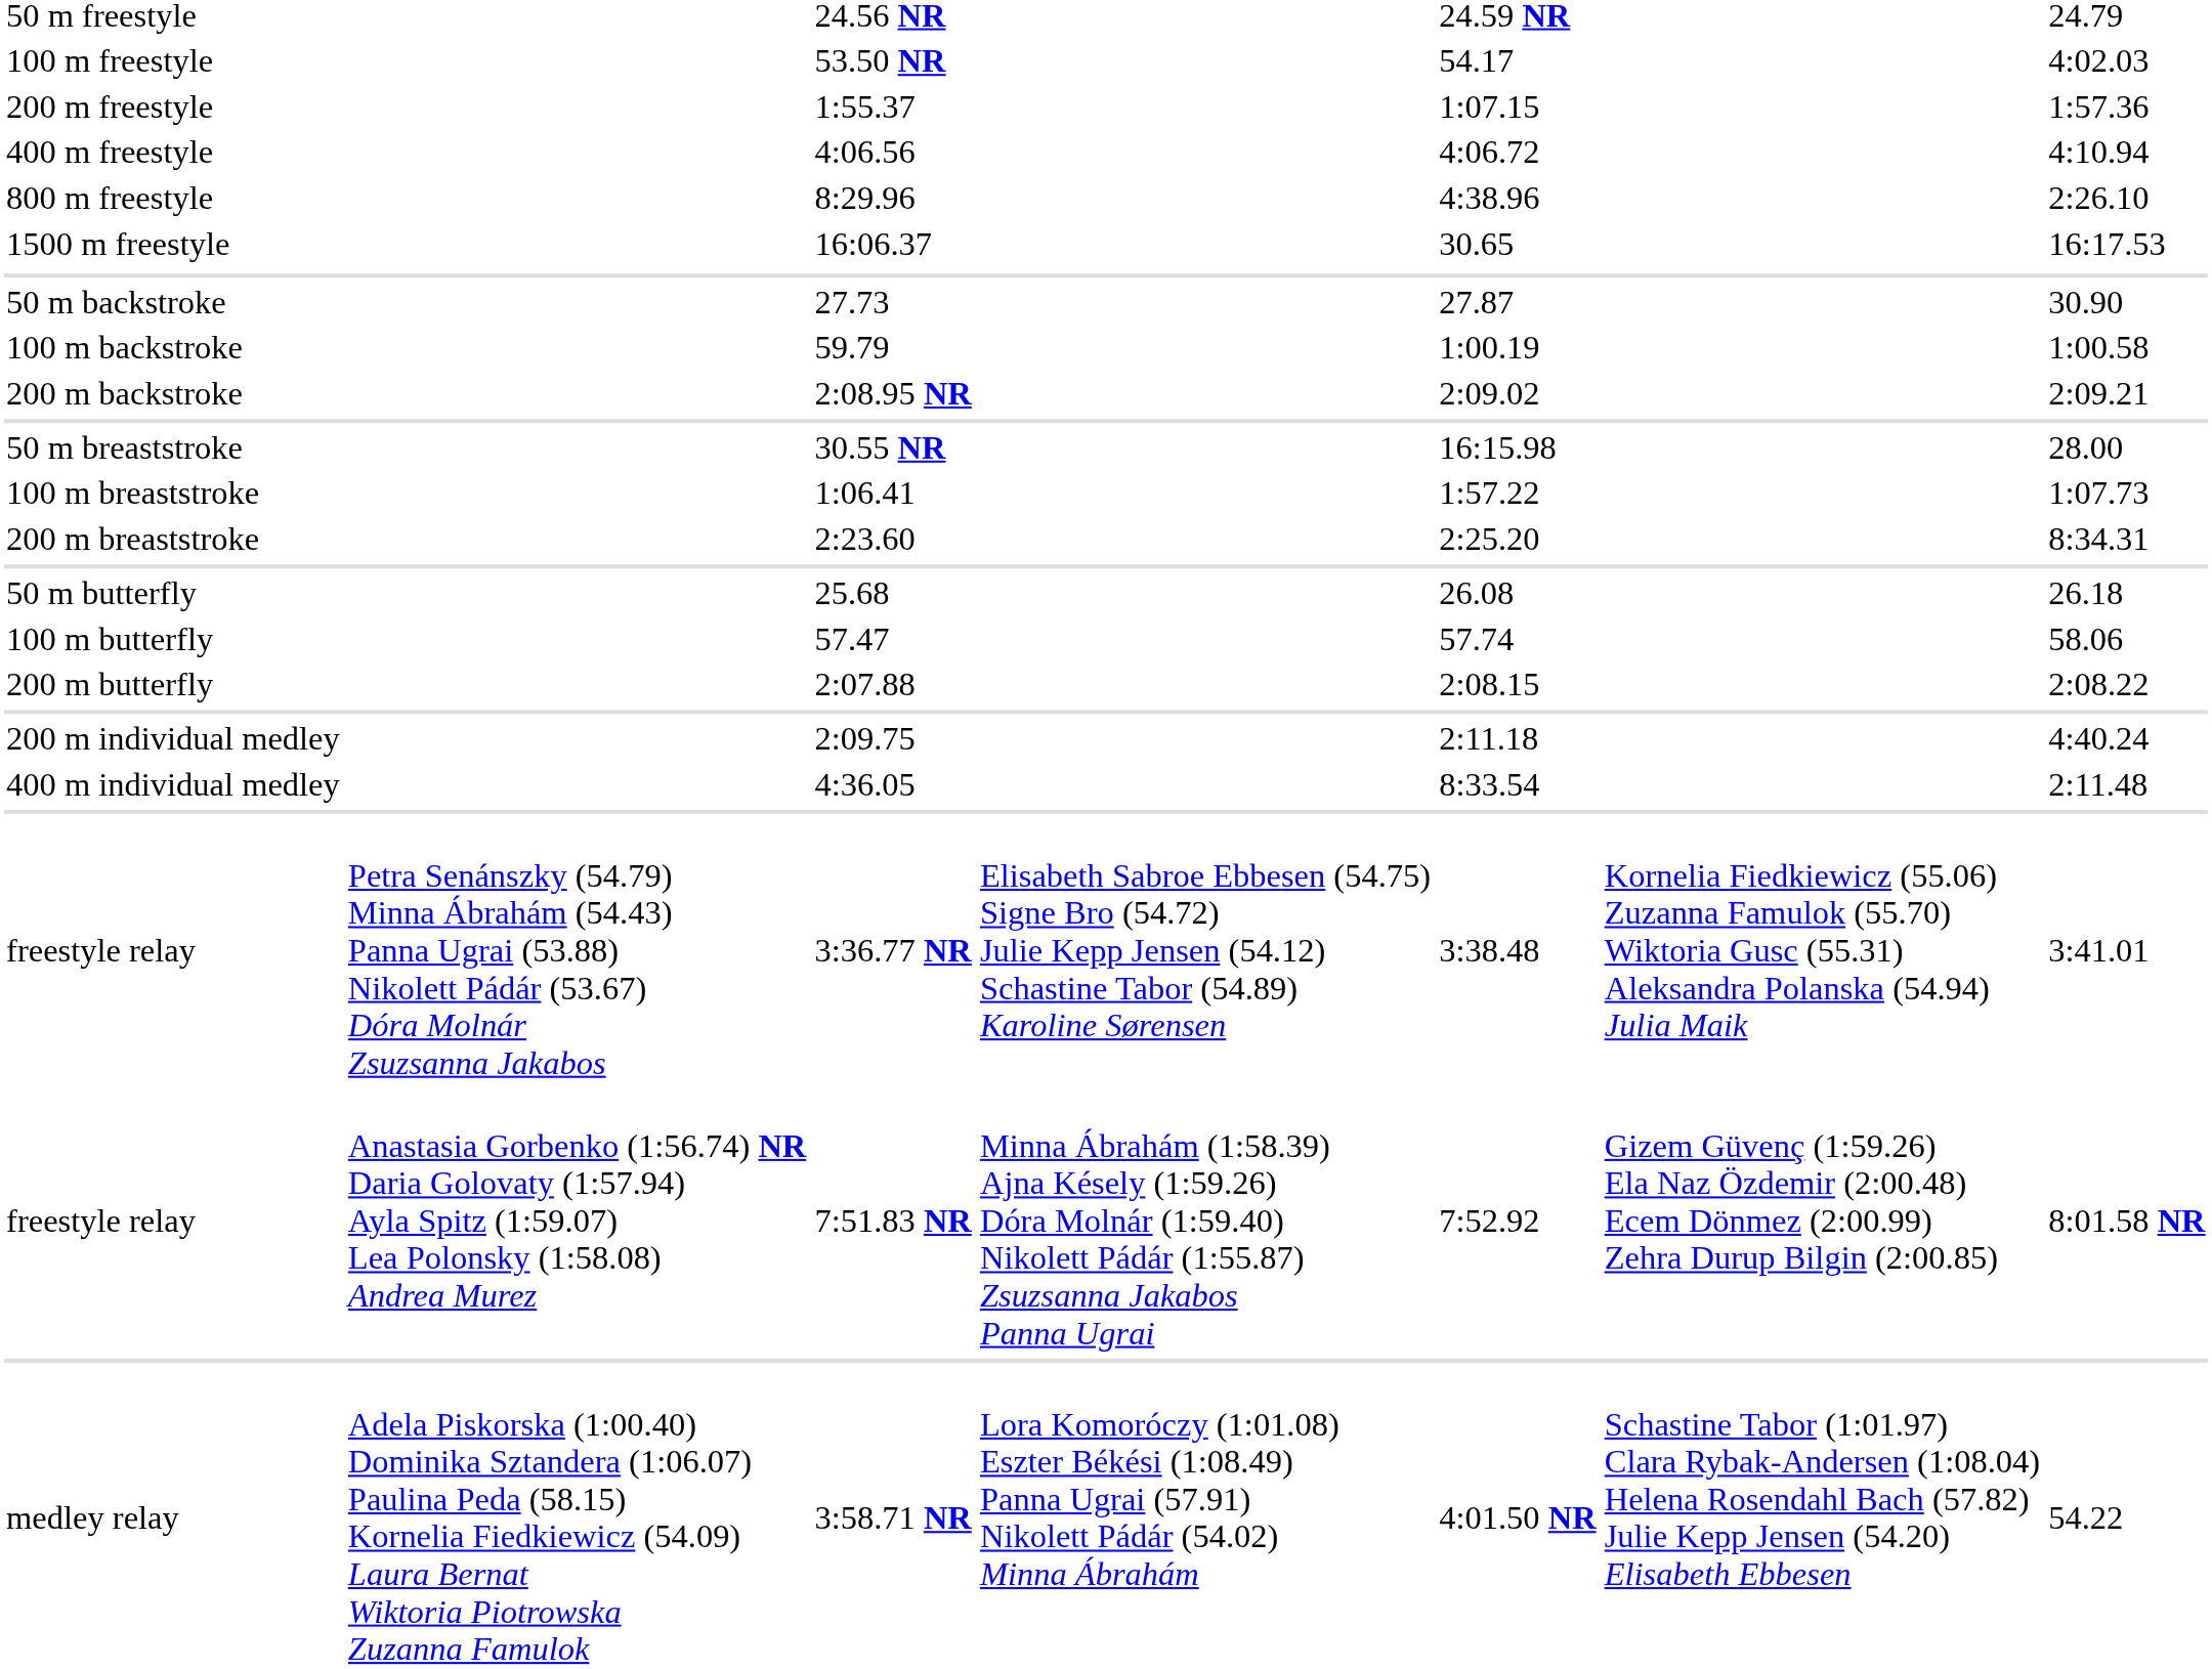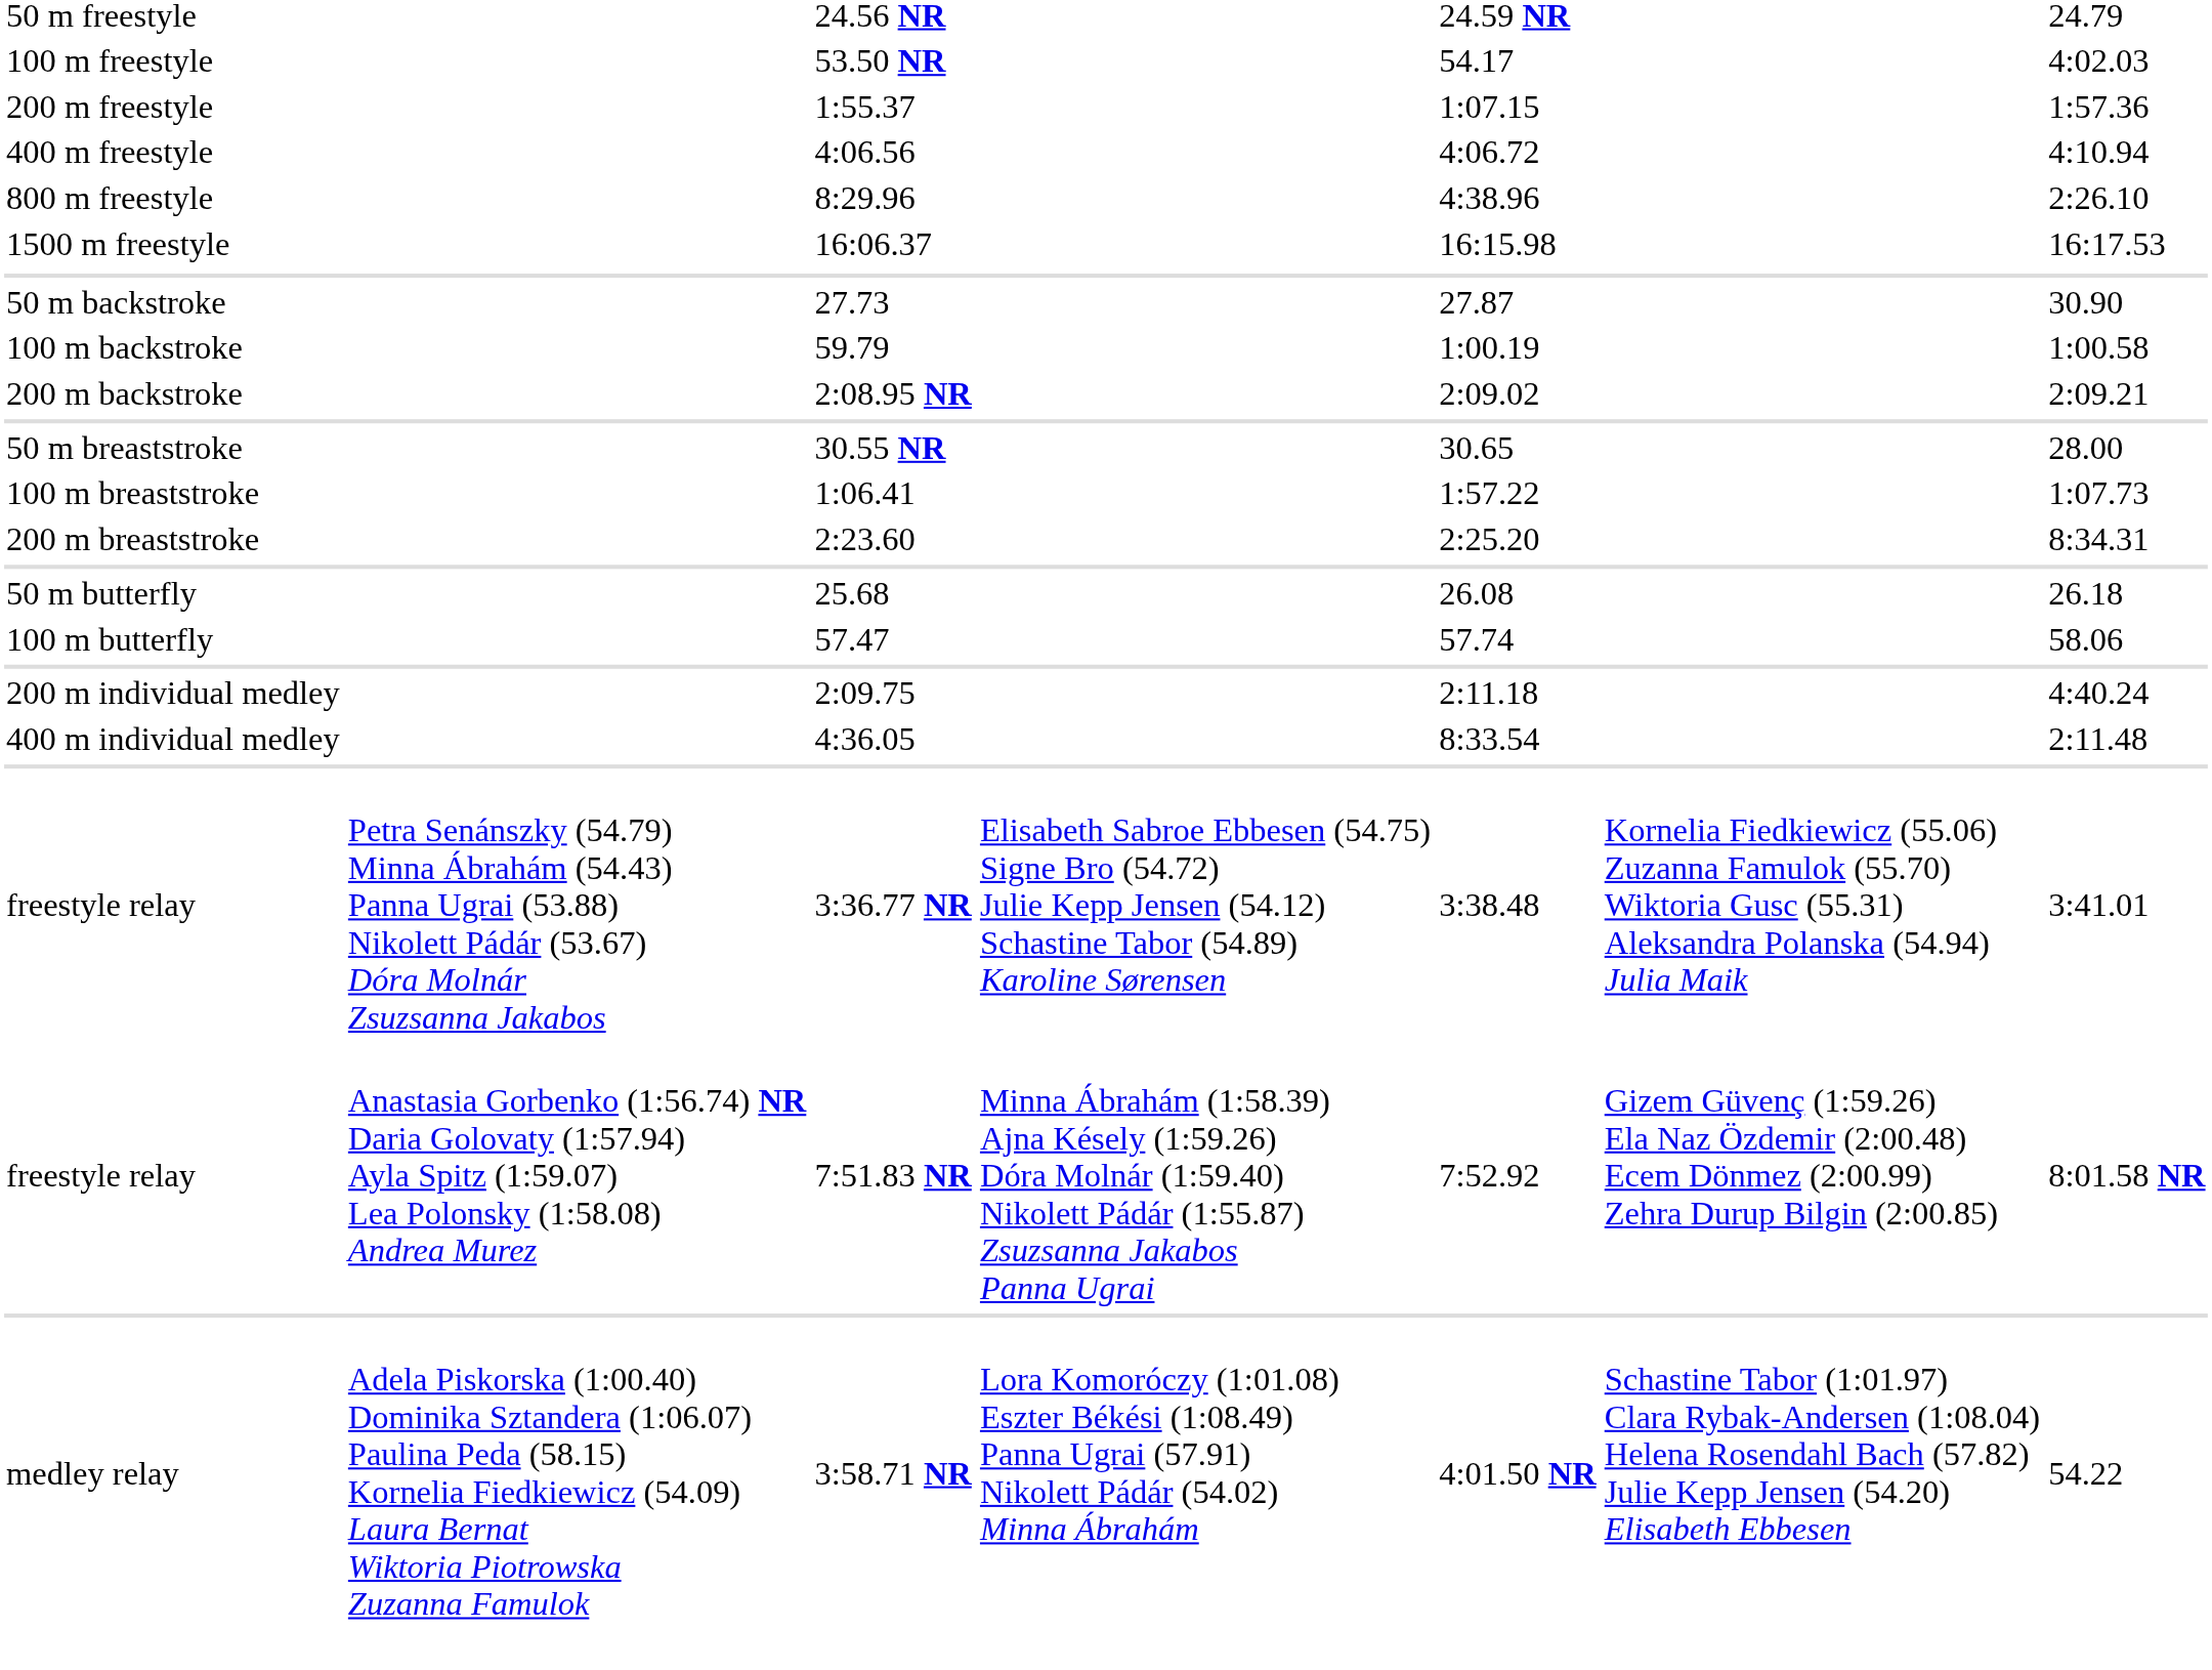 <table>
 <tr>
 <td>50 m freestyle<br></td>
 <td></td>
 <td>24.56 <strong><a href='#'>NR</a></strong></td>
 <td></td>
 <td>24.59 <strong><a href='#'>NR</a></strong></td>
 <td></td>
 <td>24.79</td>
 </tr>
 <tr>
 <td>100 m freestyle<br></td>
 <td></td>
 <td>53.50  <strong><a href='#'>NR</a></strong></td>
 <td></td>
 <td>54.17</td>
 <td></td>
 <td>4:02.03</td>
 </tr>
 <tr>
 <td>200 m freestyle<br></td>
 <td></td>
 <td>1:55.37</td>
 <td></td>
 <td>1:07.15</td>
 <td></td>
 <td>1:57.36</td>
 </tr>
 <tr>
 <td>400 m freestyle<br></td>
 <td></td>
 <td>4:06.56</td>
 <td></td>
 <td>4:06.72</td>
 <td></td>
 <td>4:10.94</td>
 </tr>
 <tr>
 <td>800 m freestyle<br></td>
 <td></td>
 <td>8:29.96</td>
 <td></td>
 <td>4:38.96</td>
 <td></td>
 <td>2:26.10</td>
 </tr>
 <tr>
 <td>1500 m freestyle<br></td>
 <td></td>
 <td>16:06.37</td>
 <td></td>
-<td>30.65</td>
+<td>16:15.98</td>
 <td></td>
 <td>16:17.53</td>
 </tr>
 <tr>
 </tr>
 <tr bgcolor=#DDDDDD>
 <td colspan=7></td>
 </tr>
 <tr>
 <td>50 m backstroke<br></td>
 <td></td>
 <td>27.73</td>
 <td></td>
 <td>27.87</td>
 <td></td>
 <td>30.90</td>
 </tr>
 <tr>
 <td>100 m backstroke<br></td>
 <td></td>
 <td>59.79</td>
 <td></td>
 <td>1:00.19</td>
 <td></td>
 <td>1:00.58</td>
 </tr>
 <tr>
 <td>200 m backstroke<br></td>
 <td></td>
 <td>2:08.95 <strong><a href='#'>NR</a></strong></td>
 <td></td>
 <td>2:09.02</td>
 <td></td>
 <td>2:09.21</td>
 </tr>
 <tr bgcolor=#DDDDDD>
 <td colspan=7></td>
 </tr>
 <tr>
 <td>50 m breaststroke<br></td>
 <td></td>
 <td>30.55 <strong><a href='#'>NR</a></strong></td>
 <td></td>
-<td>16:15.98</td>
+<td>30.65</td>
 <td></td>
 <td>28.00</td>
 </tr>
 <tr>
 <td>100 m breaststroke<br></td>
 <td></td>
 <td>1:06.41</td>
 <td></td>
 <td>1:57.22</td>
 <td></td>
 <td>1:07.73</td>
 </tr>
 <tr>
 <td>200 m breaststroke<br></td>
 <td></td>
 <td>2:23.60</td>
 <td></td>
 <td>2:25.20</td>
 <td></td>
 <td>8:34.31</td>
 </tr>
 <tr bgcolor=#DDDDDD>
 <td colspan=7></td>
 </tr>
 <tr>
 <td>50 m butterfly<br></td>
 <td></td>
 <td>25.68</td>
 <td></td>
 <td>26.08</td>
 <td></td>
 <td>26.18</td>
 </tr>
 <tr>
 <td>100 m butterfly<br></td>
 <td></td>
 <td>57.47</td>
 <td></td>
 <td>57.74</td>
 <td></td>
 <td>58.06</td>
-</tr>
-<tr>
-<td>200 m butterfly<br></td>
-<td></td>
-<td>2:07.88</td>
-<td></td>
-<td>2:08.15</td>
-<td></td>
-<td>2:08.22</td>
 </tr>
 <tr bgcolor=#DDDDDD>
 <td colspan=7></td>
 </tr>
 <tr>
 <td>200 m individual medley<br></td>
 <td></td>
 <td>2:09.75</td>
 <td></td>
 <td>2:11.18</td>
 <td></td>
 <td>4:40.24</td>
 </tr>
 <tr>
 <td>400 m individual medley<br></td>
 <td></td>
 <td>4:36.05</td>
 <td></td>
 <td>8:33.54</td>
 <td></td>
 <td>2:11.48</td>
 </tr>
 <tr bgcolor=#DDDDDD>
 <td colspan=7></td>
 </tr>
 <tr>
 <td> freestyle relay<br></td>
 <td valign=top><br><a href='#'>Petra Senánszky</a> (54.79)<br><a href='#'>Minna Ábrahám</a> (54.43)<br><a href='#'>Panna Ugrai</a> (53.88)<br><a href='#'>Nikolett Pádár</a> (53.67)<br><em><a href='#'>Dóra Molnár</a></em><br><em><a href='#'>Zsuzsanna Jakabos</a></em></td>
 <td>3:36.77 <strong><a href='#'>NR</a></strong></td>
 <td valign=top><br><a href='#'>Elisabeth Sabroe Ebbesen</a> (54.75)<br><a href='#'>Signe Bro</a> (54.72)<br><a href='#'>Julie Kepp Jensen</a> (54.12)<br><a href='#'>Schastine Tabor</a> (54.89)<br><em><a href='#'>Karoline Sørensen</a></em></td>
 <td>3:38.48</td>
 <td valign=top> <br><a href='#'>Kornelia Fiedkiewicz</a> (55.06)<br><a href='#'>Zuzanna Famulok</a> (55.70)<br><a href='#'>Wiktoria Gusc</a> (55.31)<br><a href='#'>Aleksandra Polanska</a> (54.94)<br><em><a href='#'>Julia Maik</a></em></td>
 <td>3:41.01</td>
 </tr>
 <tr>
 <td> freestyle relay<br></td>
 <td valign=top><br><a href='#'>Anastasia Gorbenko</a> (1:56.74) <strong><a href='#'>NR</a></strong><br><a href='#'>Daria Golovaty</a> (1:57.94)<br><a href='#'>Ayla Spitz</a> (1:59.07)<br><a href='#'>Lea Polonsky</a> (1:58.08)<br><em><a href='#'>Andrea Murez</a></em></td>
 <td>7:51.83 <strong><a href='#'>NR</a></strong></td>
 <td valign=top><br><a href='#'>Minna Ábrahám</a> (1:58.39)<br><a href='#'>Ajna Késely</a> (1:59.26)<br><a href='#'>Dóra Molnár</a> (1:59.40)<br><a href='#'>Nikolett Pádár</a> (1:55.87)<br><em><a href='#'>Zsuzsanna Jakabos</a></em><br><em><a href='#'>Panna Ugrai</a></em></td>
 <td>7:52.92</td>
 <td valign=top> <br><a href='#'>Gizem Güvenç</a> (1:59.26)<br><a href='#'>Ela Naz Özdemir</a> (2:00.48)<br><a href='#'>Ecem Dönmez</a> (2:00.99)<br><a href='#'>Zehra Durup Bilgin</a> (2:00.85)</td>
 <td>8:01.58 <strong><a href='#'>NR</a></strong></td>
 </tr>
 <tr bgcolor=#DDDDDD>
 <td colspan=7></td>
 </tr>
 <tr>
 <td> medley relay<br></td>
 <td valign=top> <br><a href='#'>Adela Piskorska</a> (1:00.40)<br><a href='#'>Dominika Sztandera</a> (1:06.07)<br><a href='#'>Paulina Peda</a> (58.15)<br><a href='#'>Kornelia Fiedkiewicz</a> (54.09)<br><em><a href='#'>Laura Bernat</a></em><br><em><a href='#'>Wiktoria Piotrowska</a></em><br><em><a href='#'>Zuzanna Famulok</a></em></td>
 <td>3:58.71 <strong><a href='#'>NR</a></strong></td>
 <td valign=top> <br><a href='#'>Lora Komoróczy</a> (1:01.08)<br><a href='#'>Eszter Békési</a> (1:08.49)<br><a href='#'>Panna Ugrai</a> (57.91)<br><a href='#'>Nikolett Pádár</a> (54.02) <br><em><a href='#'>Minna Ábrahám</a></em></td>
 <td>4:01.50 <strong><a href='#'>NR</a></strong></td>
 <td valign=top> <br><a href='#'>Schastine Tabor</a> (1:01.97)<br><a href='#'>Clara Rybak-Andersen</a> (1:08.04)<br><a href='#'>Helena Rosendahl Bach</a> (57.82)<br><a href='#'>Julie Kepp Jensen</a> (54.20)<br><em><a href='#'>Elisabeth Ebbesen</a></em></td>
 <td>54.22</td>
 </tr>
 </table>
